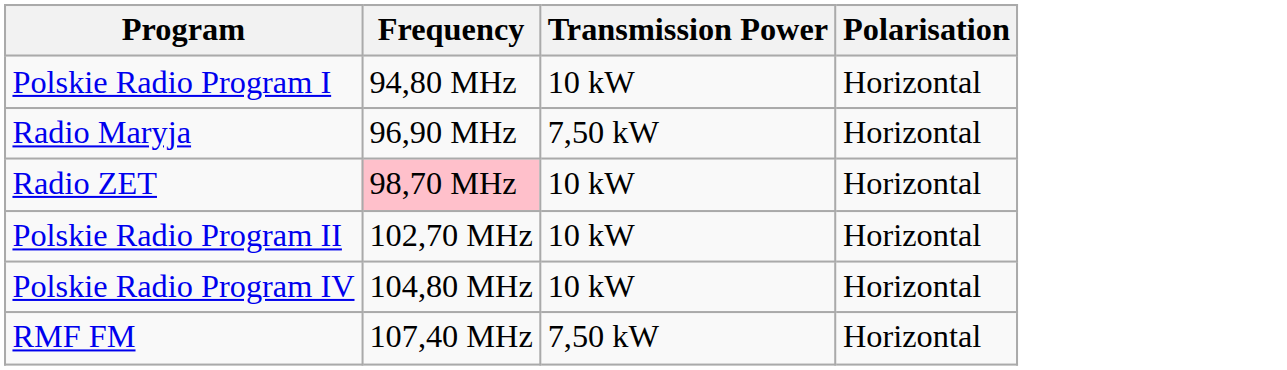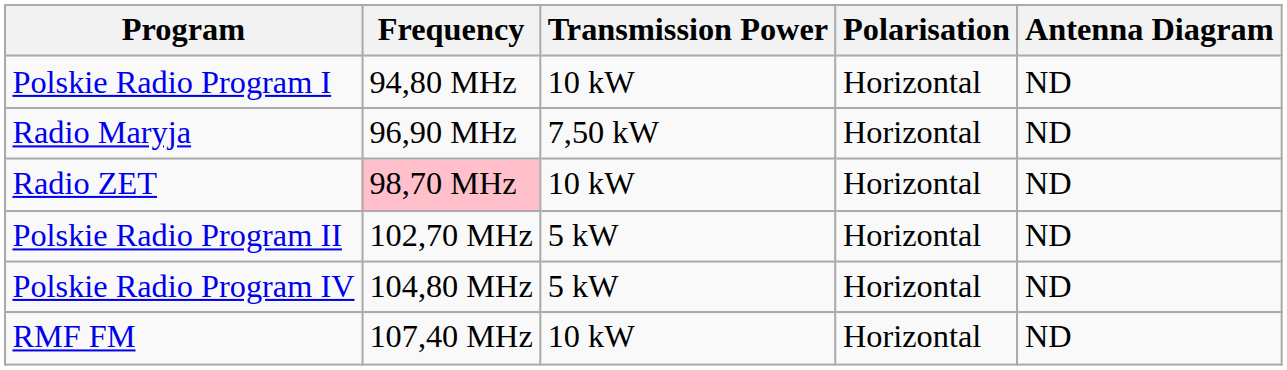 <table class="wikitable">
 <tr>
 <th>Program</th>
 <th>Frequency</th>
 <th>Transmission Power</th>
 <th>Polarisation</th>
+<th>Antenna Diagram</th>
 </tr>
 <tr>
 <td><a href='#'>Polskie Radio Program I</a></td>
 <td>94,80 MHz</td>
 <td>10 kW</td>
 <td>Horizontal</td>
+<td>ND</td>
 </tr>
 <tr>
 <td><a href='#'>Radio Maryja</a></td>
 <td>96,90 MHz</td>
 <td>7,50 kW</td>
 <td>Horizontal</td>
+<td>ND</td>
 </tr>
 <tr>
 <td><a href='#'>Radio ZET</a></td>
 <td style="background: pink;">98,70 MHz</td>
 <td>10 kW</td>
 <td>Horizontal</td>
+<td>ND</td>
 </tr>
 <tr>
 <td><a href='#'>Polskie Radio Program II</a></td>
 <td>102,70 MHz</td>
-<td>10 kW</td>
+<td>5 kW</td>
 <td>Horizontal</td>
+<td>ND</td>
 </tr>
 <tr>
 <td><a href='#'>Polskie Radio Program IV</a></td>
 <td>104,80 MHz</td>
-<td>10 kW</td>
+<td>5 kW</td>
 <td>Horizontal</td>
+<td>ND</td>
 </tr>
 <tr>
 <td><a href='#'>RMF FM</a></td>
 <td>107,40 MHz</td>
-<td>7,50 kW</td>
+<td>10 kW</td>
 <td>Horizontal</td>
+<td>ND</td>
 </tr>
 </table>
